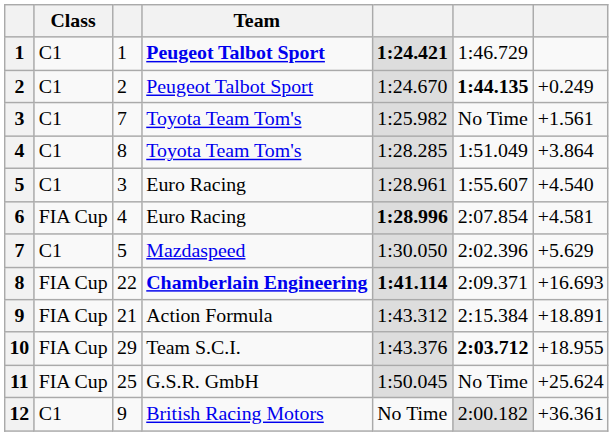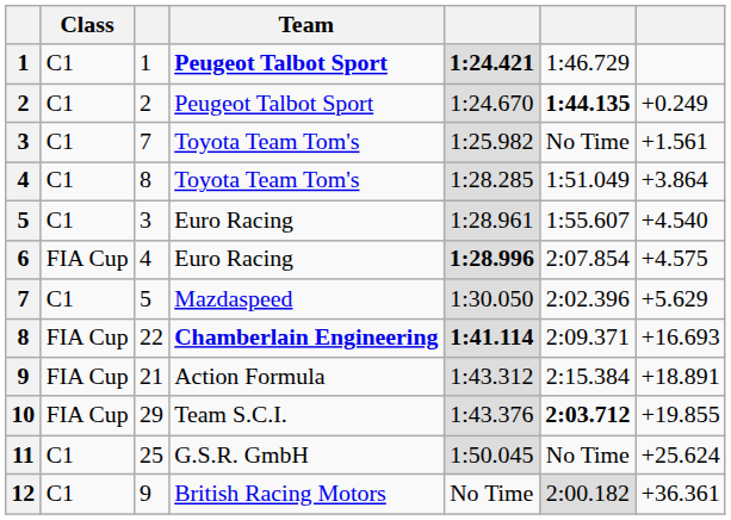 <table class="wikitable sortable" style="font-size: 85%;">
 <tr>
 <th scope=col></th>
 <th scope=col>Class</th>
 <th scope=col></th>
 <th scope=col>Team</th>
 <th scope=col></th>
 <th></th>
 <th scope=col></th>
 </tr>
 <tr>
 <th>1</th>
 <td>C1</td>
 <td>1</td>
 <td><strong> <a href='#'>Peugeot Talbot Sport</a></strong></td>
 <td align="center" style="background:#ddd;"><strong>1:24.421</strong></td>
 <td align="center">1:46.729</td>
 <td></td>
 </tr>
 <tr>
 <th>2</th>
 <td>C1</td>
 <td>2</td>
 <td> <a href='#'>Peugeot Talbot Sport</a></td>
 <td align="center" style="background:#ddd;">1:24.670</td>
 <td align="center"><strong>1:44.135</strong></td>
 <td>+0.249</td>
 </tr>
 <tr>
 <th>3</th>
 <td>C1</td>
 <td>7</td>
 <td> <a href='#'>Toyota Team Tom's</a></td>
 <td align="center" style="background:#ddd;">1:25.982</td>
 <td align="center">No Time</td>
 <td>+1.561</td>
 </tr>
 <tr>
 <th>4</th>
 <td>C1</td>
 <td>8</td>
 <td> <a href='#'>Toyota Team Tom's</a></td>
 <td align="center" style="background:#ddd;">1:28.285</td>
 <td align="center">1:51.049</td>
 <td>+3.864</td>
 </tr>
 <tr>
 <th>5</th>
 <td>C1</td>
 <td>3</td>
 <td> Euro Racing</td>
 <td align="center" style="background:#ddd;">1:28.961</td>
 <td align="center">1:55.607</td>
 <td>+4.540</td>
 </tr>
 <tr>
 <th>6</th>
 <td>FIA Cup</td>
 <td>4</td>
 <td> Euro Racing</td>
 <td align="center" style="background:#ddd;"><strong>1:28.996</strong></td>
 <td align="center">2:07.854</td>
-<td>+4.581</td>
+<td>+4.575</td>
 </tr>
 <tr>
 <th>7</th>
 <td>C1</td>
 <td>5</td>
 <td> <a href='#'>Mazdaspeed</a></td>
 <td align="center" style="background:#ddd;">1:30.050</td>
 <td align="center">2:02.396</td>
 <td>+5.629</td>
 </tr>
 <tr>
 <th>8</th>
 <td>FIA Cup</td>
 <td>22</td>
 <td><strong> <a href='#'>Chamberlain Engineering</a></strong></td>
 <td align="center" style="background:#ddd;"><strong>1:41.114</strong></td>
 <td align="center">2:09.371</td>
 <td>+16.693</td>
 </tr>
 <tr>
 <th>9</th>
 <td>FIA Cup</td>
 <td>21</td>
 <td> Action Formula</td>
 <td align="center" style="background:#ddd;">1:43.312</td>
 <td align="center">2:15.384</td>
 <td>+18.891</td>
 </tr>
 <tr>
 <th>10</th>
 <td>FIA Cup</td>
 <td>29</td>
 <td> Team S.C.I.</td>
 <td align="center" style="background:#ddd;">1:43.376</td>
 <td align="center"><strong>2:03.712</strong></td>
-<td>+18.955</td>
+<td>+19.855</td>
 </tr>
 <tr>
 <th>11</th>
-<td>FIA Cup</td>
+<td>C1</td>
 <td>25</td>
 <td> G.S.R. GmbH</td>
 <td align="center" style="background:#ddd;">1:50.045</td>
 <td align="center">No Time</td>
 <td>+25.624</td>
 </tr>
 <tr>
 <th>12</th>
 <td>C1</td>
 <td>9</td>
 <td> <a href='#'>British Racing Motors</a></td>
 <td align="center">No Time</td>
 <td align="center" style="background:#ddd;">2:00.182</td>
 <td>+36.361</td>
 </tr>
 </table>
